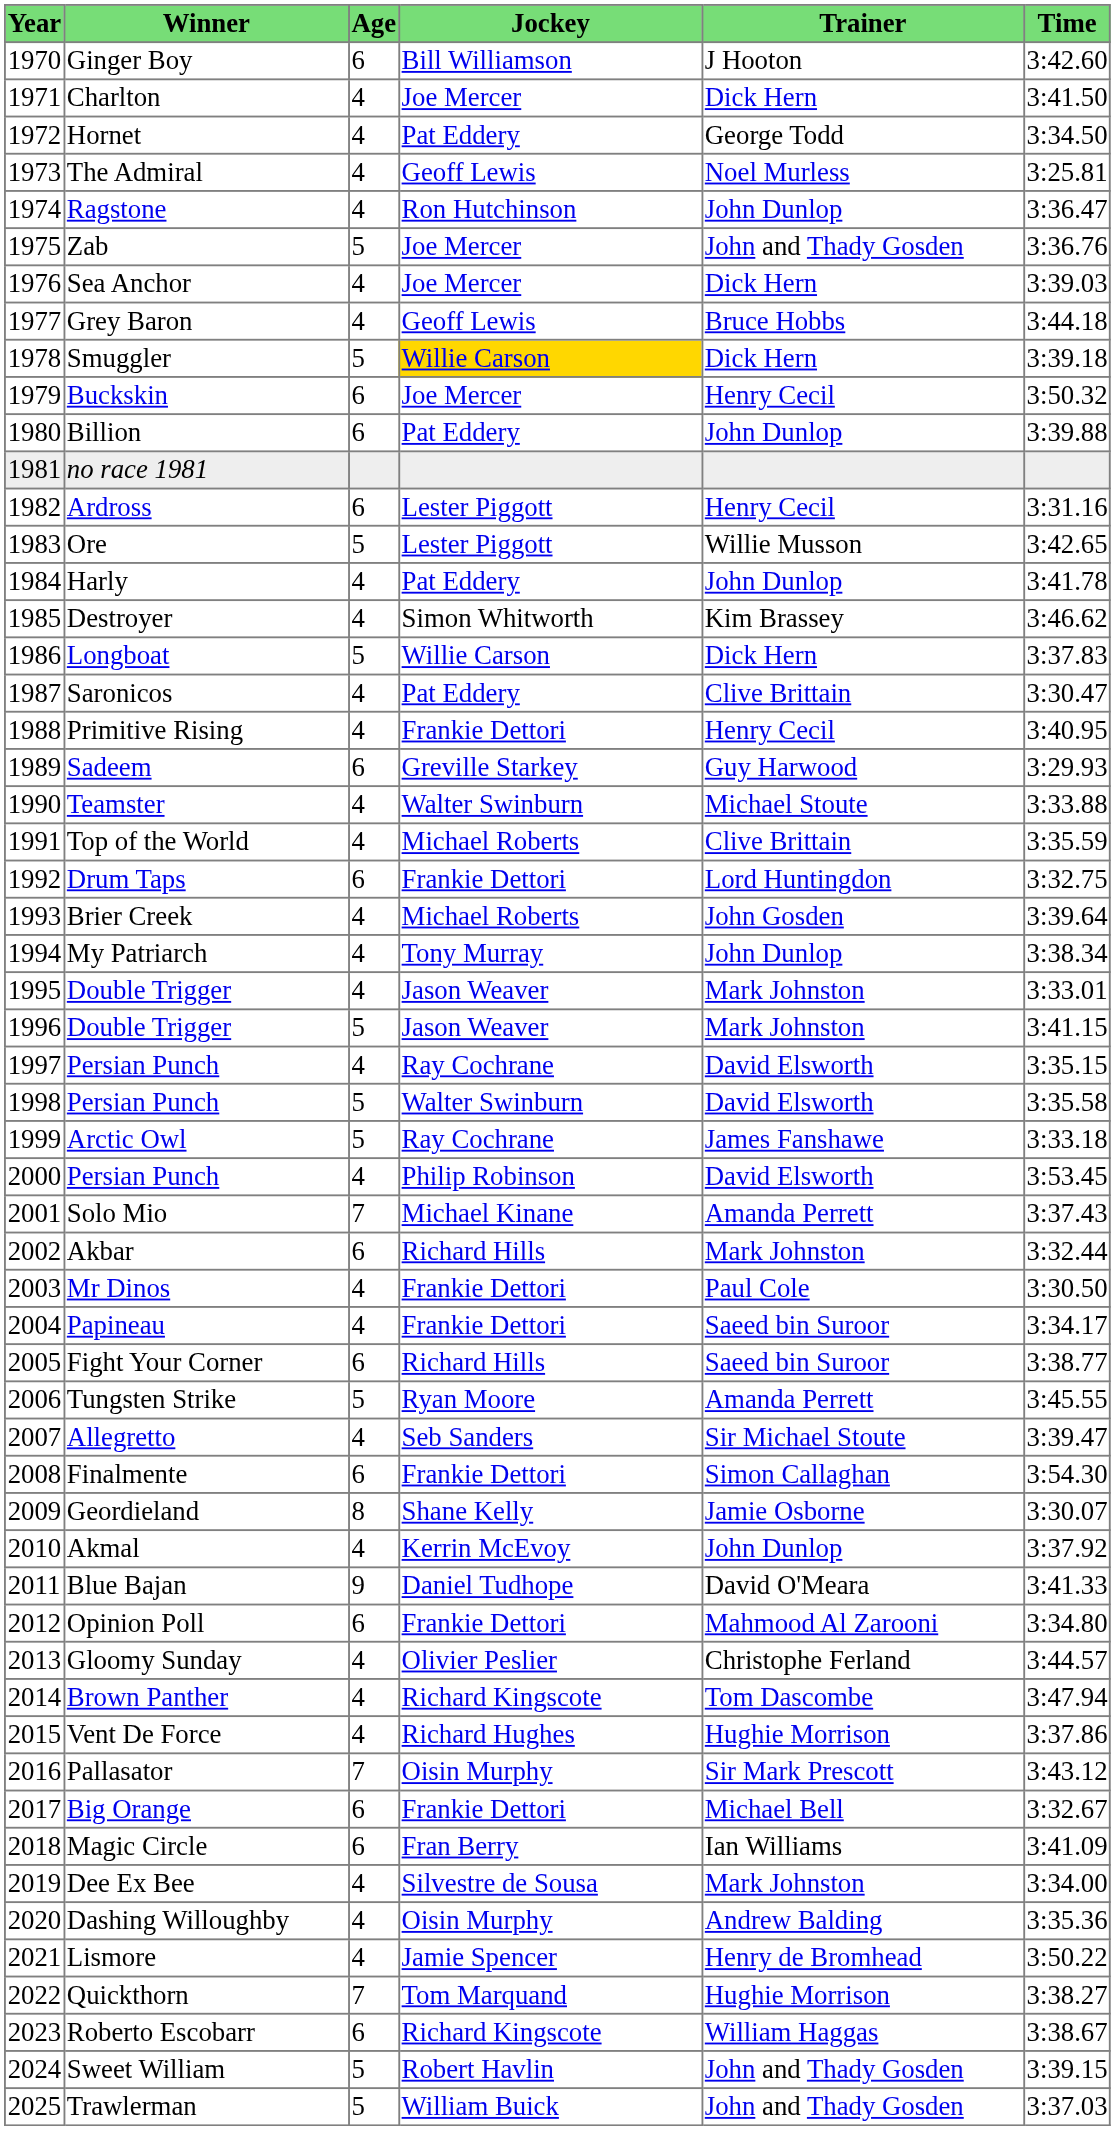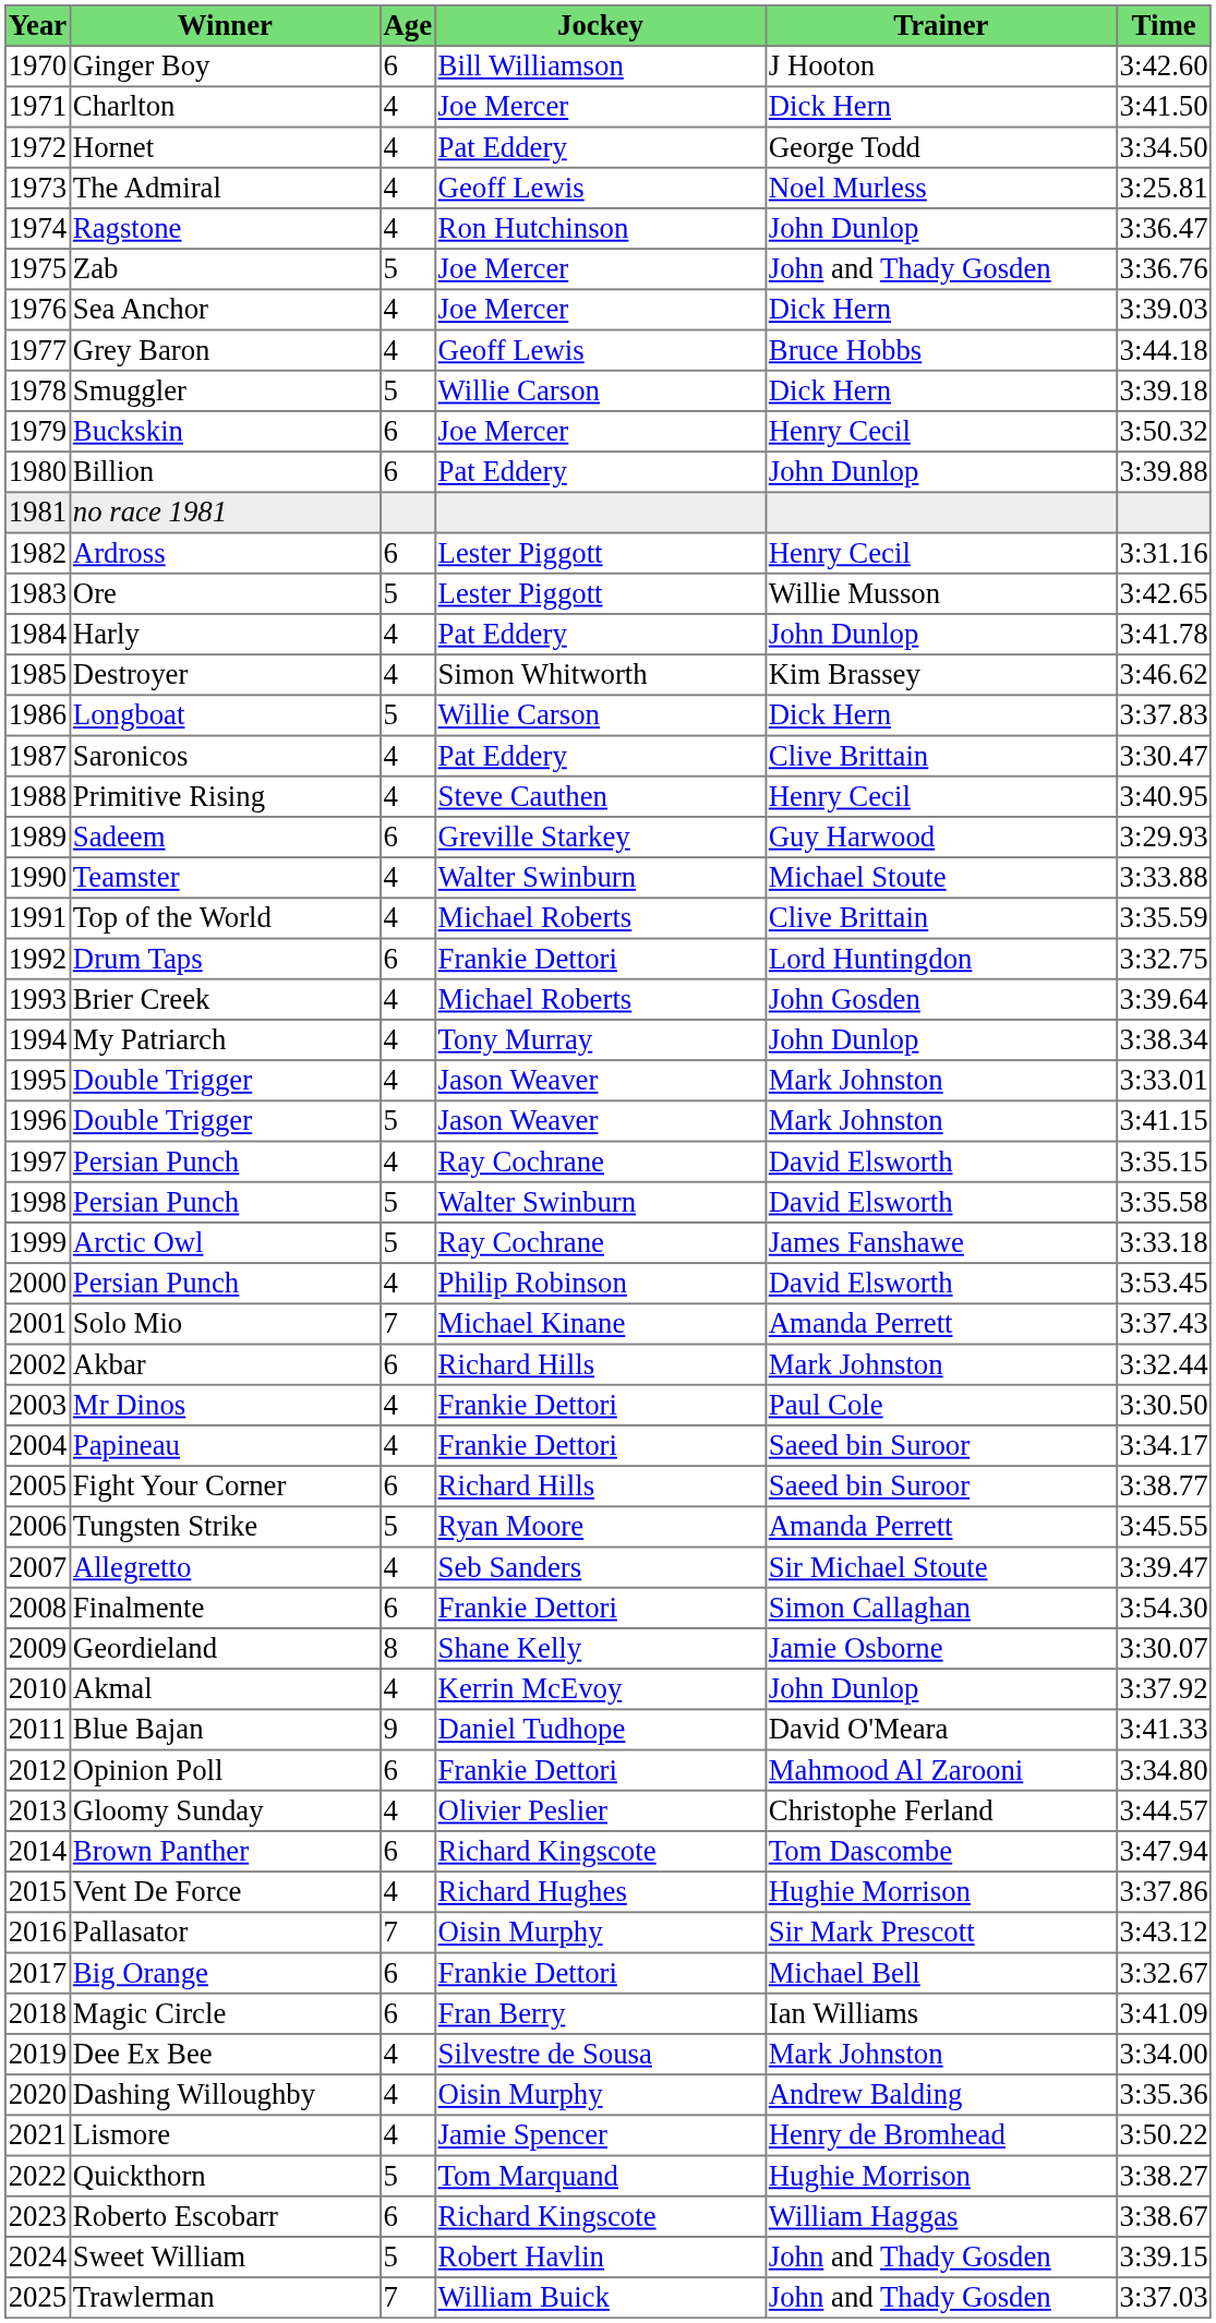 <table class = "sortable" | border="1" style="border-collapse: collapse; font-size:90%">
 <tr bgcolor="#77dd77" align="center">
 <th>Year</th>
 <th>Winner</th>
 <th>Age</th>
 <th>Jockey</th>
 <th>Trainer</th>
 <th>Time</th>
 </tr>
 <tr>
 <td>1970</td>
 <td width=150px>Ginger Boy</td>
 <td>6</td>
 <td width=160px><a href='#'>Bill Williamson</a></td>
 <td width=170px>J Hooton</td>
 <td>3:42.60</td>
 </tr>
 <tr>
 <td>1971</td>
 <td>Charlton</td>
 <td>4</td>
 <td><a href='#'>Joe Mercer</a></td>
 <td><a href='#'>Dick Hern</a></td>
 <td>3:41.50</td>
 </tr>
 <tr>
 <td>1972</td>
 <td>Hornet</td>
 <td>4</td>
 <td><a href='#'>Pat Eddery</a></td>
 <td>George Todd</td>
 <td>3:34.50</td>
 </tr>
 <tr>
 <td>1973</td>
 <td>The Admiral</td>
 <td>4</td>
 <td><a href='#'>Geoff Lewis</a></td>
 <td><a href='#'>Noel Murless</a></td>
 <td>3:25.81</td>
 </tr>
 <tr>
 <td>1974</td>
 <td><a href='#'>Ragstone</a></td>
 <td>4</td>
 <td><a href='#'>Ron Hutchinson</a></td>
 <td><a href='#'>John Dunlop</a></td>
 <td>3:36.47</td>
 </tr>
 <tr>
 <td>1975</td>
 <td>Zab</td>
 <td>5</td>
 <td><a href='#'>Joe Mercer</a></td>
 <td><a href='#'>John</a> and <a href='#'>Thady Gosden</a></td>
 <td>3:36.76</td>
 </tr>
 <tr>
 <td>1976</td>
 <td width=150px>Sea Anchor</td>
 <td>4</td>
 <td><a href='#'>Joe Mercer</a></td>
 <td><a href='#'>Dick Hern</a></td>
 <td>3:39.03</td>
 </tr>
 <tr>
 <td>1977</td>
 <td>Grey Baron </td>
 <td>4</td>
 <td><a href='#'>Geoff Lewis</a></td>
 <td><a href='#'>Bruce Hobbs</a></td>
 <td>3:44.18</td>
 </tr>
 <tr>
 <td>1978</td>
 <td>Smuggler</td>
 <td>5</td>
-<td style="background: gold;"><a href='#'>Willie Carson</a></td>
+<td><a href='#'>Willie Carson</a></td>
 <td><a href='#'>Dick Hern</a></td>
 <td>3:39.18</td>
 </tr>
 <tr>
 <td>1979</td>
 <td><a href='#'>Buckskin</a></td>
 <td>6</td>
 <td><a href='#'>Joe Mercer</a></td>
 <td><a href='#'>Henry Cecil</a></td>
 <td>3:50.32</td>
 </tr>
 <tr>
 <td>1980</td>
 <td>Billion</td>
 <td>6</td>
 <td><a href='#'>Pat Eddery</a></td>
 <td><a href='#'>John Dunlop</a></td>
 <td>3:39.88</td>
 </tr>
 <tr bgcolor="#eeeeee">
 <td><span>1981</span></td>
 <td><em>no race 1981</em> </td>
 <td></td>
 <td></td>
 <td></td>
 <td></td>
 </tr>
 <tr>
 <td>1982</td>
 <td><a href='#'>Ardross</a></td>
 <td>6</td>
 <td><a href='#'>Lester Piggott</a></td>
 <td><a href='#'>Henry Cecil</a></td>
 <td>3:31.16</td>
 </tr>
 <tr>
 <td>1983</td>
 <td>Ore</td>
 <td>5</td>
 <td><a href='#'>Lester Piggott</a></td>
 <td>Willie Musson</td>
 <td>3:42.65</td>
 </tr>
 <tr>
 <td>1984</td>
 <td>Harly</td>
 <td>4</td>
 <td><a href='#'>Pat Eddery</a></td>
 <td><a href='#'>John Dunlop</a></td>
 <td>3:41.78</td>
 </tr>
 <tr>
 <td>1985</td>
 <td>Destroyer</td>
 <td>4</td>
 <td>Simon Whitworth</td>
 <td>Kim Brassey</td>
 <td>3:46.62</td>
 </tr>
 <tr>
 <td>1986</td>
 <td><a href='#'>Longboat</a></td>
 <td>5</td>
 <td><a href='#'>Willie Carson</a></td>
 <td><a href='#'>Dick Hern</a></td>
 <td>3:37.83</td>
 </tr>
 <tr>
 <td>1987</td>
 <td>Saronicos</td>
 <td>4</td>
 <td><a href='#'>Pat Eddery</a></td>
 <td><a href='#'>Clive Brittain</a></td>
 <td>3:30.47</td>
 </tr>
 <tr>
 <td>1988</td>
 <td>Primitive Rising</td>
 <td>4</td>
-<td><a href='#'>Frankie Dettori</a></td>
+<td><a href='#'>Steve Cauthen</a></td>
 <td><a href='#'>Henry Cecil</a></td>
 <td>3:40.95</td>
 </tr>
 <tr>
 <td>1989</td>
 <td><a href='#'>Sadeem</a></td>
 <td>6</td>
 <td><a href='#'>Greville Starkey</a></td>
 <td><a href='#'>Guy Harwood</a></td>
 <td>3:29.93</td>
 </tr>
 <tr>
 <td>1990</td>
 <td><a href='#'>Teamster</a></td>
 <td>4</td>
 <td><a href='#'>Walter Swinburn</a></td>
 <td><a href='#'>Michael Stoute</a></td>
 <td>3:33.88</td>
 </tr>
 <tr>
 <td>1991</td>
 <td>Top of the World</td>
 <td>4</td>
 <td><a href='#'>Michael Roberts</a></td>
 <td><a href='#'>Clive Brittain</a></td>
 <td>3:35.59</td>
 </tr>
 <tr>
 <td>1992</td>
 <td><a href='#'>Drum Taps</a></td>
 <td>6</td>
 <td><a href='#'>Frankie Dettori</a></td>
 <td><a href='#'>Lord Huntingdon</a></td>
 <td>3:32.75</td>
 </tr>
 <tr>
 <td>1993</td>
 <td>Brier Creek</td>
 <td>4</td>
 <td><a href='#'>Michael Roberts</a></td>
 <td><a href='#'>John Gosden</a></td>
 <td>3:39.64</td>
 </tr>
 <tr>
 <td>1994</td>
 <td>My Patriarch</td>
 <td>4</td>
 <td><a href='#'>Tony Murray</a></td>
 <td><a href='#'>John Dunlop</a></td>
 <td>3:38.34</td>
 </tr>
 <tr>
 <td>1995</td>
 <td><a href='#'>Double Trigger</a></td>
 <td>4</td>
 <td><a href='#'>Jason Weaver</a></td>
 <td><a href='#'>Mark Johnston</a></td>
 <td>3:33.01</td>
 </tr>
 <tr>
 <td>1996</td>
 <td><a href='#'>Double Trigger</a></td>
 <td>5</td>
 <td><a href='#'>Jason Weaver</a></td>
 <td><a href='#'>Mark Johnston</a></td>
 <td>3:41.15</td>
 </tr>
 <tr>
 <td>1997</td>
 <td><a href='#'>Persian Punch</a></td>
 <td>4</td>
 <td><a href='#'>Ray Cochrane</a></td>
 <td><a href='#'>David Elsworth</a></td>
 <td>3:35.15</td>
 </tr>
 <tr>
 <td>1998</td>
 <td><a href='#'>Persian Punch</a></td>
 <td>5</td>
 <td><a href='#'>Walter Swinburn</a></td>
 <td><a href='#'>David Elsworth</a></td>
 <td>3:35.58</td>
 </tr>
 <tr>
 <td>1999</td>
 <td><a href='#'>Arctic Owl</a></td>
 <td>5</td>
 <td><a href='#'>Ray Cochrane</a></td>
 <td><a href='#'>James Fanshawe</a></td>
 <td>3:33.18</td>
 </tr>
 <tr>
 <td>2000</td>
 <td><a href='#'>Persian Punch</a></td>
 <td>4</td>
 <td><a href='#'>Philip Robinson</a></td>
 <td><a href='#'>David Elsworth</a></td>
 <td>3:53.45</td>
 </tr>
 <tr>
 <td>2001</td>
 <td>Solo Mio</td>
 <td>7</td>
 <td><a href='#'>Michael Kinane</a></td>
 <td><a href='#'>Amanda Perrett</a></td>
 <td>3:37.43</td>
 </tr>
 <tr>
 <td>2002</td>
 <td>Akbar</td>
 <td>6</td>
 <td><a href='#'>Richard Hills</a></td>
 <td><a href='#'>Mark Johnston</a></td>
 <td>3:32.44</td>
 </tr>
 <tr>
 <td>2003</td>
 <td><a href='#'>Mr Dinos</a></td>
 <td>4</td>
 <td><a href='#'>Frankie Dettori</a></td>
 <td><a href='#'>Paul Cole</a></td>
 <td>3:30.50</td>
 </tr>
 <tr>
 <td>2004</td>
 <td><a href='#'>Papineau</a></td>
 <td>4</td>
 <td><a href='#'>Frankie Dettori</a></td>
 <td><a href='#'>Saeed bin Suroor</a></td>
 <td>3:34.17</td>
 </tr>
 <tr>
 <td>2005</td>
 <td>Fight Your Corner</td>
 <td>6</td>
 <td><a href='#'>Richard Hills</a></td>
 <td><a href='#'>Saeed bin Suroor</a></td>
 <td>3:38.77</td>
 </tr>
 <tr>
 <td>2006</td>
 <td>Tungsten Strike</td>
 <td>5</td>
 <td><a href='#'>Ryan Moore</a></td>
 <td><a href='#'>Amanda Perrett</a></td>
 <td>3:45.55</td>
 </tr>
 <tr>
 <td>2007</td>
 <td><a href='#'>Allegretto</a></td>
 <td>4</td>
 <td><a href='#'>Seb Sanders</a></td>
 <td><a href='#'>Sir Michael Stoute</a></td>
 <td>3:39.47</td>
 </tr>
 <tr>
 <td>2008</td>
 <td>Finalmente</td>
 <td>6</td>
 <td><a href='#'>Frankie Dettori</a></td>
 <td><a href='#'>Simon Callaghan</a></td>
 <td>3:54.30</td>
 </tr>
 <tr>
 <td>2009</td>
 <td>Geordieland</td>
 <td>8</td>
 <td><a href='#'>Shane Kelly</a></td>
 <td><a href='#'>Jamie Osborne</a></td>
 <td>3:30.07</td>
 </tr>
 <tr>
 <td>2010</td>
 <td>Akmal</td>
 <td>4</td>
 <td><a href='#'>Kerrin McEvoy</a></td>
 <td><a href='#'>John Dunlop</a></td>
 <td>3:37.92</td>
 </tr>
 <tr>
 <td>2011</td>
 <td>Blue Bajan</td>
 <td>9</td>
 <td><a href='#'>Daniel Tudhope</a></td>
 <td>David O'Meara</td>
 <td>3:41.33</td>
 </tr>
 <tr>
 <td>2012</td>
 <td>Opinion Poll</td>
 <td>6</td>
 <td><a href='#'>Frankie Dettori</a></td>
 <td><a href='#'>Mahmood Al Zarooni</a></td>
 <td>3:34.80</td>
 </tr>
 <tr>
 <td>2013</td>
 <td>Gloomy Sunday</td>
 <td>4</td>
 <td><a href='#'>Olivier Peslier</a></td>
 <td>Christophe Ferland</td>
 <td>3:44.57</td>
 </tr>
 <tr>
 <td>2014</td>
 <td><a href='#'>Brown Panther</a></td>
-<td>4</td>
+<td>6</td>
 <td><a href='#'>Richard Kingscote</a></td>
 <td><a href='#'>Tom Dascombe</a></td>
 <td>3:47.94</td>
 </tr>
 <tr>
 <td>2015</td>
 <td>Vent De Force</td>
 <td>4</td>
 <td><a href='#'>Richard Hughes</a></td>
 <td><a href='#'>Hughie Morrison</a></td>
 <td>3:37.86</td>
 </tr>
 <tr>
 <td>2016</td>
 <td>Pallasator</td>
 <td>7</td>
 <td><a href='#'>Oisin Murphy</a></td>
 <td><a href='#'>Sir Mark Prescott</a></td>
 <td>3:43.12</td>
 </tr>
 <tr>
 <td>2017</td>
 <td><a href='#'>Big Orange</a></td>
 <td>6</td>
 <td><a href='#'>Frankie Dettori</a></td>
 <td><a href='#'>Michael Bell</a></td>
 <td>3:32.67</td>
 </tr>
 <tr>
 <td>2018</td>
 <td>Magic Circle</td>
 <td>6</td>
 <td><a href='#'>Fran Berry</a></td>
 <td>Ian Williams</td>
 <td>3:41.09</td>
 </tr>
 <tr>
 <td>2019</td>
 <td>Dee Ex Bee</td>
 <td>4</td>
 <td><a href='#'>Silvestre de Sousa</a></td>
 <td><a href='#'>Mark Johnston</a></td>
 <td>3:34.00</td>
 </tr>
 <tr>
 <td>2020 </td>
 <td>Dashing Willoughby</td>
 <td>4</td>
 <td><a href='#'>Oisin Murphy</a></td>
 <td><a href='#'>Andrew Balding</a></td>
 <td>3:35.36</td>
 </tr>
 <tr>
 <td>2021</td>
 <td>Lismore</td>
 <td>4</td>
 <td><a href='#'>Jamie Spencer</a></td>
 <td><a href='#'>Henry de Bromhead</a></td>
 <td>3:50.22</td>
 </tr>
 <tr>
 <td>2022</td>
 <td>Quickthorn</td>
-<td>7</td>
+<td>5</td>
 <td><a href='#'>Tom Marquand</a></td>
 <td><a href='#'>Hughie Morrison</a></td>
 <td>3:38.27</td>
 </tr>
 <tr>
 <td>2023</td>
 <td>Roberto Escobarr</td>
 <td>6</td>
 <td><a href='#'>Richard Kingscote</a></td>
 <td><a href='#'>William Haggas</a></td>
 <td>3:38.67</td>
 </tr>
 <tr>
 <td>2024</td>
 <td>Sweet William</td>
 <td>5</td>
 <td><a href='#'>Robert Havlin</a></td>
 <td><a href='#'>John</a> and <a href='#'>Thady Gosden</a></td>
 <td>3:39.15</td>
 </tr>
 <tr>
 <td>2025</td>
 <td>Trawlerman</td>
-<td>5</td>
+<td>7</td>
 <td><a href='#'>William Buick</a></td>
 <td><a href='#'>John</a> and <a href='#'>Thady Gosden</a></td>
 <td>3:37.03</td>
 </tr>
 </table>
